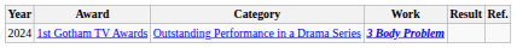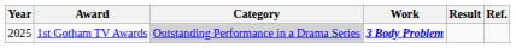 <table class="wikitable plainrowheaders">
 <tr>
 <th>Year</th>
 <th>Award</th>
 <th>Category</th>
 <th>Work</th>
 <th>Result</th>
 <th>Ref.</th>
 </tr>
 <tr>
-<td>2024</td>
+<td>2025</td>
 <td><a href='#'>1st Gotham TV Awards</a></td>
-<td><a href='#'>Outstanding Performance in a Drama Series</a></td>
+<td style="background: lightgrey;"><a href='#'>Outstanding Performance in a Drama Series</a></td>
 <td><strong><em><a href='#'>3 Body Problem</a></em></strong></td>
 <td></td>
 <td></td>
 </tr>
 </table>
